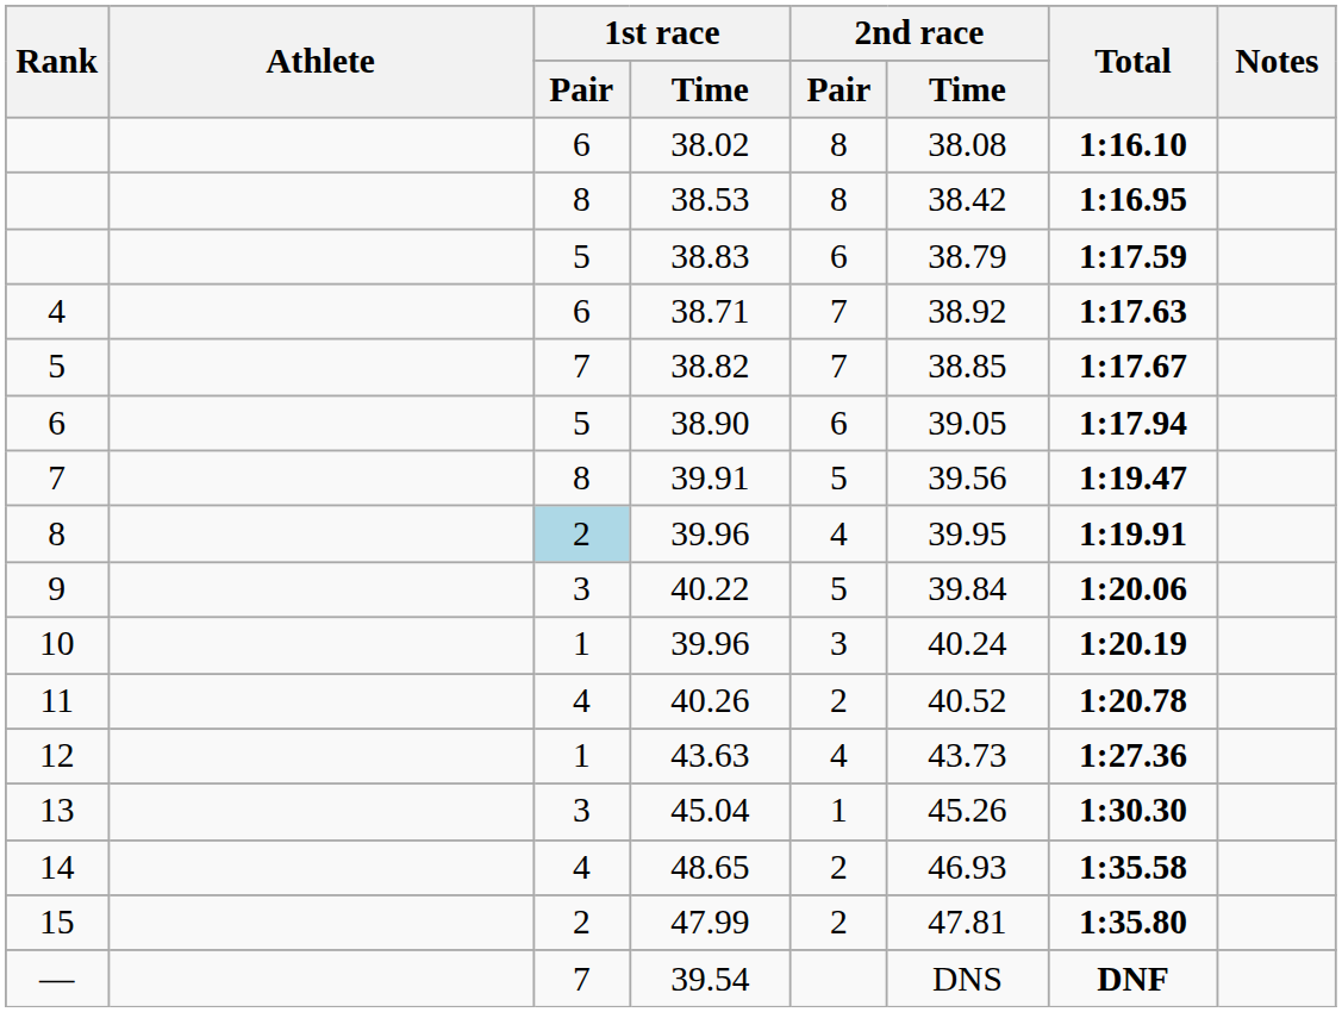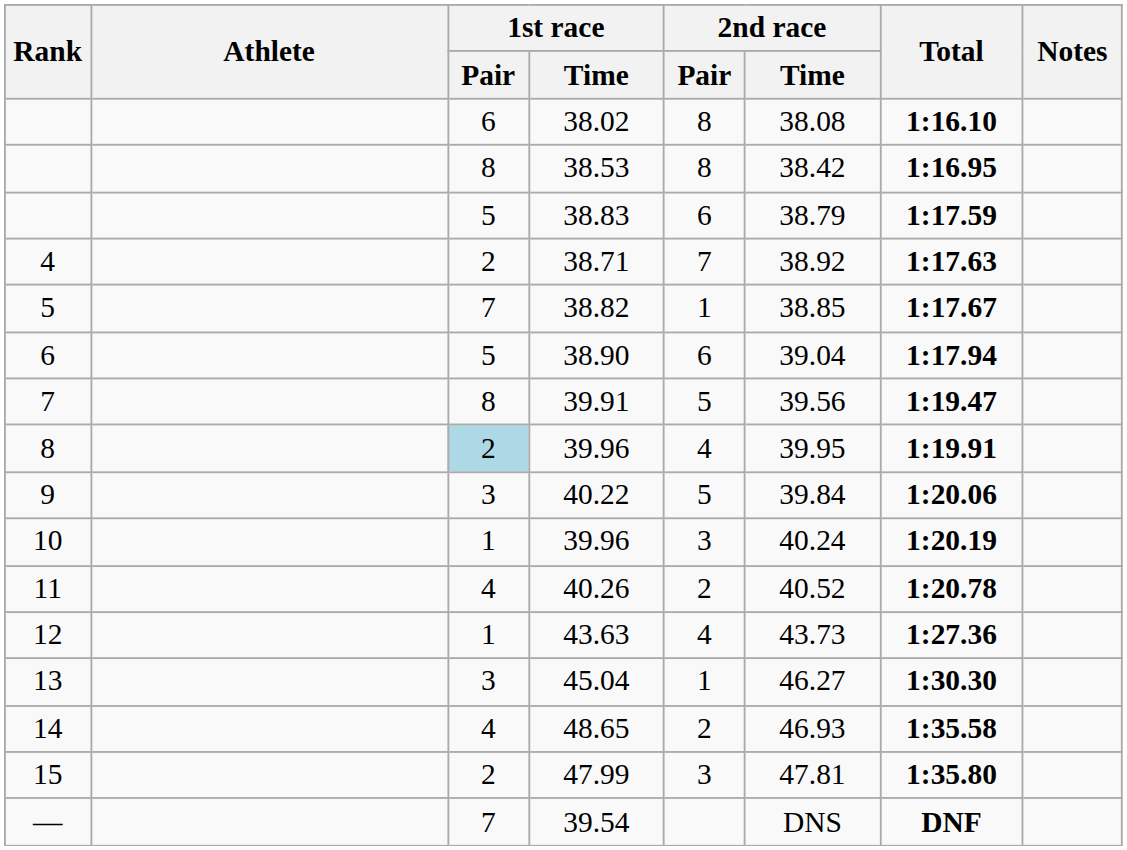 <table class=wikitable style="text-align:center">
 <tr>
 <th width=40 rowspan=2>Rank</th>
 <th width=250 rowspan=2>Athlete</th>
 <th colspan=2>1st race</th>
 <th colspan=2>2nd race</th>
 <th width=80 rowspan=2>Total</th>
 <th width=50 rowspan=2>Notes</th>
 </tr>
 <tr>
 <th width=40>Pair</th>
 <th width=80>Time</th>
 <th width=40>Pair</th>
 <th width=80>Time</th>
 </tr>
 <tr>
 <td></td>
 <td align=left></td>
 <td>6</td>
 <td>38.02 </td>
 <td>8</td>
 <td>38.08</td>
 <td><strong>1:16.10</strong></td>
 <td></td>
 </tr>
 <tr>
 <td></td>
 <td align=left></td>
 <td>8</td>
 <td>38.53</td>
 <td>8</td>
 <td>38.42</td>
 <td><strong>1:16.95</strong></td>
 <td></td>
 </tr>
 <tr>
 <td></td>
 <td align=left></td>
 <td>5</td>
 <td>38.83</td>
 <td>6</td>
 <td>38.79</td>
 <td><strong>1:17.59</strong></td>
 <td></td>
 </tr>
 <tr>
 <td>4</td>
 <td align=left></td>
-<td>6</td>
+<td>2</td>
 <td>38.71</td>
 <td>7</td>
 <td>38.92</td>
 <td><strong>1:17.63</strong></td>
 <td></td>
 </tr>
 <tr>
 <td>5</td>
 <td align=left></td>
 <td>7</td>
 <td>38.82</td>
-<td>7</td>
+<td>1</td>
 <td>38.85</td>
 <td><strong>1:17.67</strong></td>
 <td></td>
 </tr>
 <tr>
 <td>6</td>
 <td align=left></td>
 <td>5</td>
 <td>38.90</td>
 <td>6</td>
-<td>39.05</td>
+<td>39.04</td>
 <td><strong>1:17.94</strong></td>
 <td></td>
 </tr>
 <tr>
 <td>7</td>
 <td align=left></td>
 <td>8</td>
 <td>39.91</td>
 <td>5</td>
 <td>39.56</td>
 <td><strong>1:19.47</strong></td>
 <td></td>
 </tr>
 <tr>
 <td>8</td>
 <td align=left></td>
 <td style="background: lightblue;">2</td>
 <td>39.96</td>
 <td>4</td>
 <td>39.95</td>
 <td><strong>1:19.91</strong></td>
 <td></td>
 </tr>
 <tr>
 <td>9</td>
 <td align=left></td>
 <td>3</td>
 <td>40.22</td>
 <td>5</td>
 <td>39.84</td>
 <td><strong>1:20.06</strong></td>
 <td></td>
 </tr>
 <tr>
 <td>10</td>
 <td align=left></td>
 <td>1</td>
 <td>39.96</td>
 <td>3</td>
 <td>40.24</td>
 <td><strong>1:20.19</strong></td>
 <td></td>
 </tr>
 <tr>
 <td>11</td>
 <td align=left></td>
 <td>4</td>
 <td>40.26</td>
 <td>2</td>
 <td>40.52</td>
 <td><strong>1:20.78</strong></td>
 <td></td>
 </tr>
 <tr>
 <td>12</td>
 <td align=left></td>
 <td>1</td>
 <td>43.63</td>
 <td>4</td>
 <td>43.73</td>
 <td><strong>1:27.36</strong></td>
 <td></td>
 </tr>
 <tr>
 <td>13</td>
 <td align=left></td>
 <td>3</td>
 <td>45.04</td>
 <td>1</td>
-<td>45.26</td>
+<td>46.27</td>
 <td><strong>1:30.30</strong></td>
 <td></td>
 </tr>
 <tr>
 <td>14</td>
 <td align=left></td>
 <td>4</td>
 <td>48.65</td>
 <td>2</td>
 <td>46.93</td>
 <td><strong>1:35.58</strong></td>
 <td></td>
 </tr>
 <tr>
 <td>15</td>
 <td align=left></td>
 <td>2</td>
 <td>47.99</td>
-<td>2</td>
+<td>3</td>
 <td>47.81</td>
 <td><strong>1:35.80</strong></td>
 <td></td>
 </tr>
 <tr>
 <td>—</td>
 <td align=left></td>
 <td>7</td>
 <td>39.54</td>
 <td></td>
 <td>DNS</td>
 <td><strong>DNF</strong></td>
 <td></td>
 </tr>
 </table>
